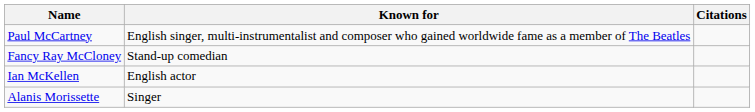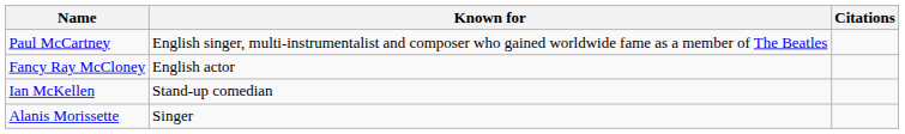 <table class="wikitable">
 <tr>
 <th>Name</th>
 <th>Known for</th>
 <th>Citations</th>
 </tr>
 <tr>
 <td><a href='#'>Paul McCartney</a></td>
 <td>English singer, multi-instrumentalist and composer who gained worldwide fame as a member of <a href='#'>The Beatles</a></td>
 <td></td>
 </tr>
 <tr>
 <td><a href='#'>Fancy Ray McCloney</a></td>
-<td>Stand-up comedian</td>
+<td>English actor</td>
 <td></td>
 </tr>
 <tr>
 <td><a href='#'>Ian McKellen</a></td>
-<td>English actor</td>
+<td>Stand-up comedian</td>
 <td></td>
 </tr>
 <tr>
 <td><a href='#'>Alanis Morissette</a></td>
 <td>Singer</td>
 <td></td>
 </tr>
 </table>
